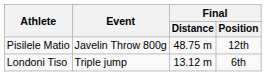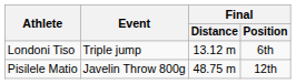 <table class=wikitable style="font-size:90%">
 <tr>
 <th rowspan="2">Athlete</th>
 <th rowspan="2">Event</th>
 <th colspan="2">Final</th>
 </tr>
 <tr style="font-size:95%">
 <th>Distance</th>
 <th>Position</th>
 </tr>
 <tr align=center>
+<td align=left>Londoni Tiso</td>
+<td align=left>Triple jump</td>
+<td>13.12 m</td>
+<td>6th</td>
+</tr>
+<tr align=center>
 <td align=left>Pisilele Matio</td>
 <td align=left>Javelin Throw 800g</td>
 <td>48.75 m</td>
 <td>12th</td>
 </tr>
-<tr align=center>
-<td align=left>Londoni Tiso</td>
-<td align=left>Triple jump</td>
-<td>13.12 m</td>
-<td>6th</td>
-</tr>
 </table>
